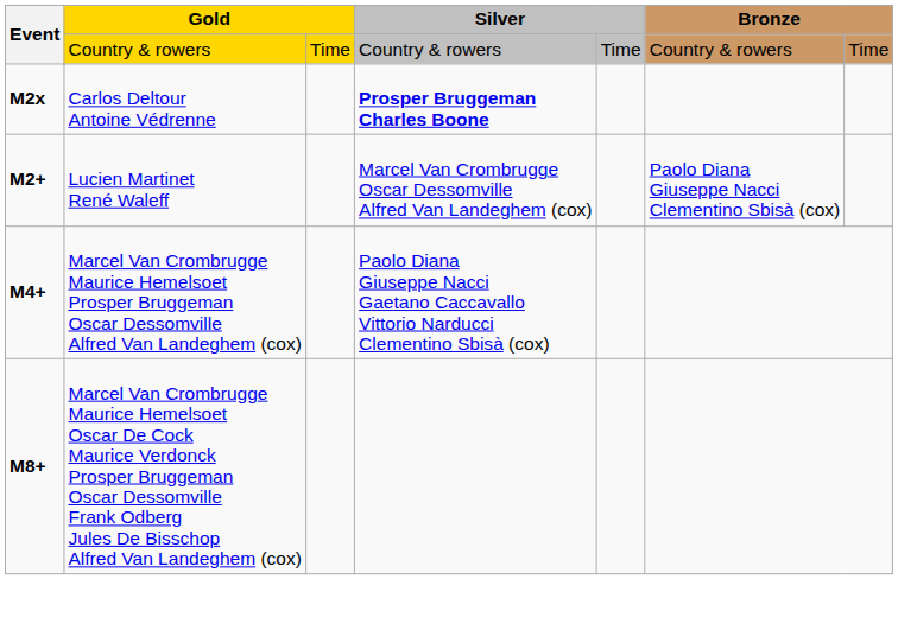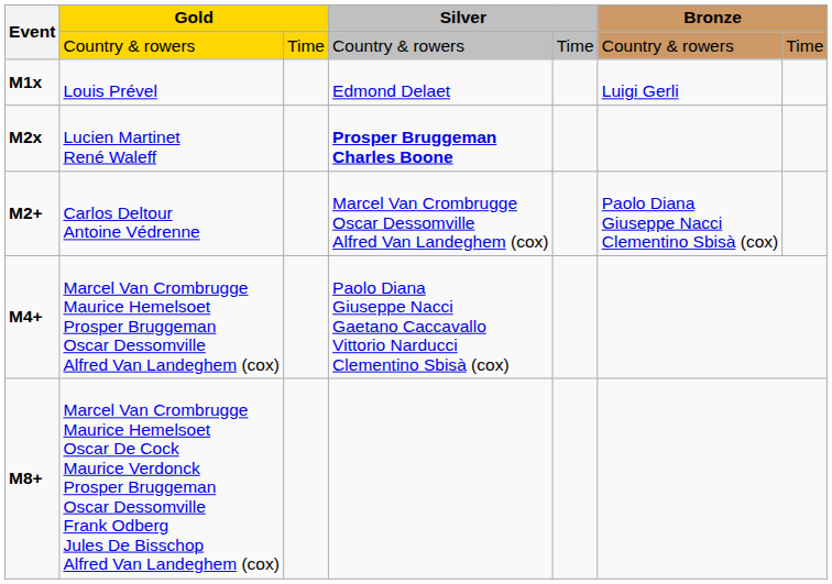 <table class="wikitable">
 <tr>
 <th rowspan="2">Event</th>
 <th colspan="2" style="background:gold;">Gold</th>
 <th colspan="2" style="background:silver;">Silver</th>
 <th colspan="2" style="background:#c96;">Bronze</th>
 </tr>
 <tr>
 <td style="background:gold;">Country & rowers</td>
 <td style="background:gold;">Time</td>
 <td style="background:silver;">Country & rowers</td>
 <td style="background:silver;">Time</td>
 <td style="background:#c96;">Country & rowers</td>
 <td style="background:#c96;">Time</td>
 </tr>
 <tr>
+<td><strong>M1x</strong></td>
+<td> <br> <a href='#'>Louis Prével</a></td>
+<td></td>
+<td> <br> <a href='#'>Edmond Delaet</a></td>
+<td></td>
+<td> <br> <a href='#'>Luigi Gerli</a></td>
+<td></td>
+</tr>
+<tr>
 <td><strong>M2x</strong></td>
-<td> <br> <a href='#'>Carlos Deltour</a> <br> <a href='#'>Antoine Védrenne</a></td>
+<td> <br> <a href='#'>Lucien Martinet</a> <br> <a href='#'>René Waleff</a></td>
 <td></td>
 <td><strong> <br> <a href='#'>Prosper Bruggeman</a> <br> <a href='#'>Charles Boone</a></strong></td>
 <td></td>
 <td></td>
 <td></td>
 </tr>
 <tr>
 <td><strong>M2+</strong></td>
-<td> <br> <a href='#'>Lucien Martinet</a> <br> <a href='#'>René Waleff</a></td>
+<td> <br> <a href='#'>Carlos Deltour</a> <br> <a href='#'>Antoine Védrenne</a></td>
 <td></td>
 <td> <br> <a href='#'>Marcel Van Crombrugge</a> <br> <a href='#'>Oscar Dessomville</a> <br> <a href='#'>Alfred Van Landeghem</a> (cox)</td>
 <td></td>
 <td> <br> <a href='#'>Paolo Diana</a> <br> <a href='#'>Giuseppe Nacci</a> <br> <a href='#'>Clementino Sbisà</a> (cox)</td>
 <td></td>
 </tr>
 <tr>
 <td><strong>M4+</strong></td>
 <td> <br> <a href='#'>Marcel Van Crombrugge</a> <br> <a href='#'>Maurice Hemelsoet</a> <br> <a href='#'>Prosper Bruggeman</a> <br> <a href='#'>Oscar Dessomville</a> <br> <a href='#'>Alfred Van Landeghem</a> (cox)</td>
 <td></td>
 <td> <br> <a href='#'>Paolo Diana</a> <br> <a href='#'>Giuseppe Nacci</a> <br> <a href='#'>Gaetano Caccavallo</a> <br> <a href='#'>Vittorio Narducci</a> <br> <a href='#'>Clementino Sbisà</a> (cox)</td>
 <td></td>
 <td colspan=2></td>
 </tr>
 <tr>
 <td><strong>M8+</strong></td>
 <td> <br> <a href='#'>Marcel Van Crombrugge</a> <br> <a href='#'>Maurice Hemelsoet</a> <br> <a href='#'>Oscar De Cock</a> <br> <a href='#'>Maurice Verdonck</a> <br> <a href='#'>Prosper Bruggeman</a> <br> <a href='#'>Oscar Dessomville</a> <br> <a href='#'>Frank Odberg</a> <br> <a href='#'>Jules De Bisschop</a> <br> <a href='#'>Alfred Van Landeghem</a> (cox)</td>
 <td></td>
 <td></td>
 <td></td>
 <td colspan=2></td>
 </tr>
 </table>
